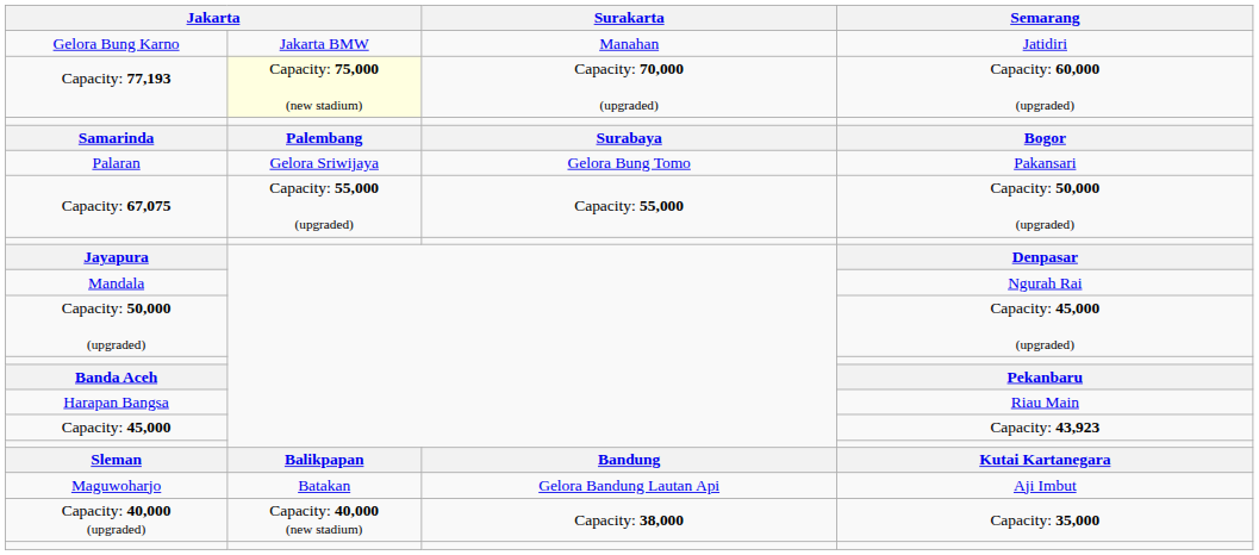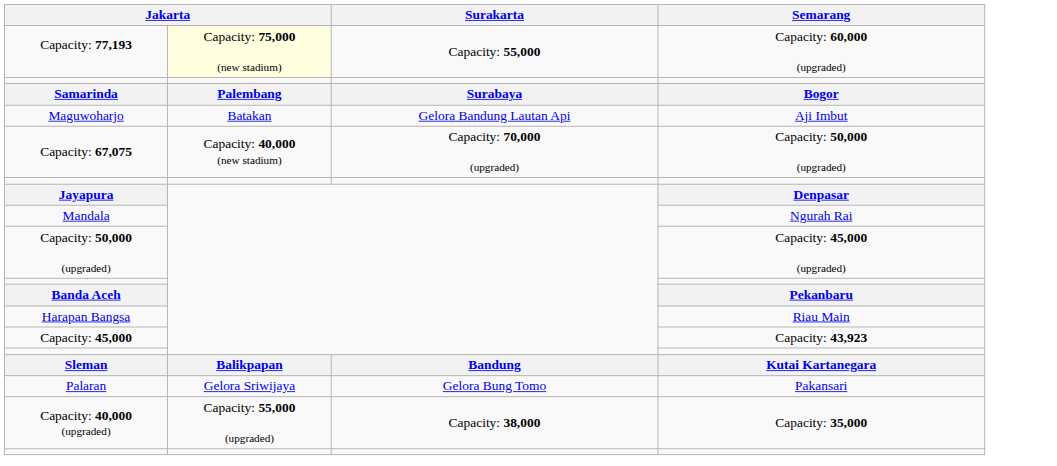 <table class="wikitable" style="text-align:center;">
 <tr>
 <th style="width:20%;" colspan=2><a href='#'>Jakarta</a></th>
 <th style="width:20%;"><a href='#'>Surakarta</a></th>
 <th style="width:20%;"><a href='#'>Semarang</a></th>
 </tr>
 <tr>
-<td><a href='#'>Gelora Bung Karno</a></td>
-<td><a href='#'>Jakarta BMW</a></td>
-<td><a href='#'>Manahan</a></td>
-<td><a href='#'>Jatidiri</a></td>
-</tr>
-<tr>
 <td>Capacity: <strong>77,193</strong><br><br></td>
 <td style="background: lightyellow;">Capacity: <strong>75,000</strong><br><br><small>(new stadium)</small></td>
-<td>Capacity: <strong>70,000</strong><br><br><small>(upgraded)</small></td>
+<td>Capacity: <strong>55,000</strong><br></td>
 <td>Capacity: <strong>60,000</strong><br><br><small>(upgraded)</small></td>
 </tr>
 <tr>
 <td></td>
 <td></td>
 <td></td>
 <td></td>
 </tr>
 <tr>
 <th><a href='#'>Samarinda</a></th>
 <th><a href='#'>Palembang</a></th>
 <th><a href='#'>Surabaya</a></th>
 <th><a href='#'>Bogor</a></th>
 </tr>
 <tr>
-<td><a href='#'>Palaran</a></td>
-<td><a href='#'>Gelora Sriwijaya</a></td>
-<td><a href='#'>Gelora Bung Tomo</a></td>
-<td><a href='#'>Pakansari</a></td>
+<td><a href='#'>Maguwoharjo</a></td>
+<td><a href='#'>Batakan</a></td>
+<td><a href='#'>Gelora Bandung Lautan Api</a></td>
+<td><a href='#'>Aji Imbut</a></td>
 </tr>
 <tr>
 <td>Capacity: <strong>67,075</strong><br></td>
-<td>Capacity: <strong>55,000</strong><br><br><small>(upgraded)</small></td>
-<td>Capacity: <strong>55,000</strong><br></td>
+<td>Capacity: <strong>40,000</strong><br><small>(new stadium)</small></td>
+<td>Capacity: <strong>70,000</strong><br><br><small>(upgraded)</small></td>
 <td>Capacity: <strong>50,000</strong><br><br><small>(upgraded)</small></td>
 </tr>
 <tr>
 <td></td>
 <td></td>
 <td></td>
 <td></td>
 </tr>
 <tr>
 <th><a href='#'>Jayapura</a></th>
 <td rowspan=8 colspan=2></td>
 <th><a href='#'>Denpasar</a></th>
 </tr>
 <tr>
 <td><a href='#'>Mandala</a></td>
 <td><a href='#'>Ngurah Rai</a></td>
 </tr>
 <tr>
 <td>Capacity: <strong>50,000</strong><br><br><small>(upgraded)</small></td>
 <td>Capacity: <strong>45,000</strong><br><br><small>(upgraded)</small></td>
 </tr>
 <tr>
 <td></td>
 <td></td>
 </tr>
 <tr>
 <th><a href='#'>Banda Aceh</a></th>
 <th><a href='#'>Pekanbaru</a></th>
 </tr>
 <tr>
 <td><a href='#'>Harapan Bangsa</a></td>
 <td><a href='#'>Riau Main</a></td>
 </tr>
 <tr>
 <td>Capacity: <strong>45,000</strong><br></td>
 <td>Capacity: <strong>43,923</strong><br></td>
 </tr>
 <tr>
 <td></td>
 <td></td>
 </tr>
 <tr>
 <th><a href='#'>Sleman</a></th>
 <th><a href='#'>Balikpapan</a></th>
 <th><a href='#'>Bandung</a></th>
 <th><a href='#'>Kutai Kartanegara</a></th>
 </tr>
 <tr>
-<td><a href='#'>Maguwoharjo</a></td>
-<td><a href='#'>Batakan</a></td>
-<td><a href='#'>Gelora Bandung Lautan Api</a></td>
-<td><a href='#'>Aji Imbut</a></td>
+<td><a href='#'>Palaran</a></td>
+<td><a href='#'>Gelora Sriwijaya</a></td>
+<td><a href='#'>Gelora Bung Tomo</a></td>
+<td><a href='#'>Pakansari</a></td>
 </tr>
 <tr>
 <td>Capacity: <strong>40,000</strong><br><small>(upgraded)</small></td>
-<td>Capacity: <strong>40,000</strong><br><small>(new stadium)</small></td>
+<td>Capacity: <strong>55,000</strong><br><br><small>(upgraded)</small></td>
 <td>Capacity: <strong>38,000</strong><br></td>
 <td>Capacity: <strong>35,000</strong><br></td>
 </tr>
 <tr>
 <td></td>
 <td></td>
 <td></td>
 <td></td>
 </tr>
 </table>
